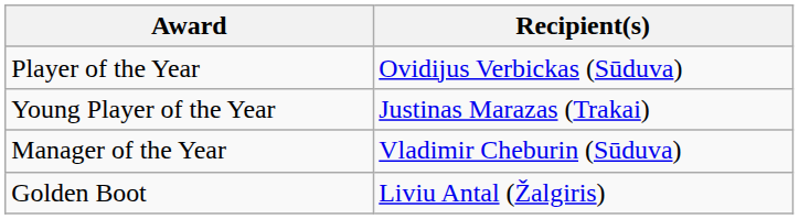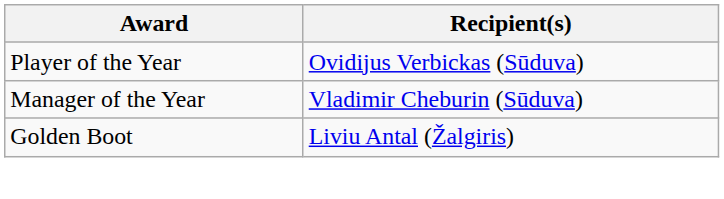 <table class="wikitable" style="width: 30em;">
 <tr>
 <th>Award</th>
 <th>Recipient(s)</th>
 </tr>
 <tr>
 <td>Player of the Year</td>
 <td><a href='#'>Ovidijus Verbickas</a> (<a href='#'>Sūduva</a>)</td>
 </tr>
 <tr>
-<td>Young Player of the Year</td>
-<td><a href='#'>Justinas Marazas</a> (<a href='#'>Trakai</a>)</td>
-</tr>
-<tr>
 <td>Manager of the Year</td>
 <td><a href='#'>Vladimir Cheburin</a> (<a href='#'>Sūduva</a>)</td>
 </tr>
 <tr>
 <td>Golden Boot</td>
 <td><a href='#'>Liviu Antal</a> (<a href='#'>Žalgiris</a>)</td>
 </tr>
 </table>
